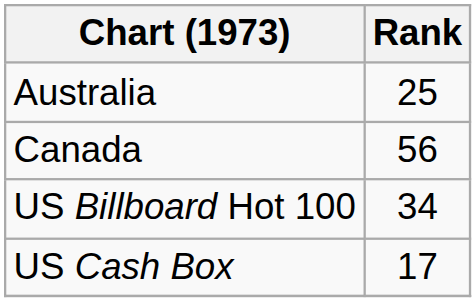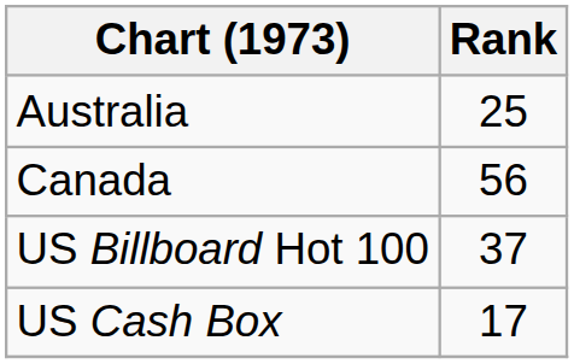 <table class="wikitable sortable">
 <tr>
 <th>Chart (1973)</th>
 <th style="text-align:center;">Rank</th>
 </tr>
 <tr>
 <td>Australia</td>
 <td style="text-align:center;">25</td>
 </tr>
 <tr>
 <td>Canada</td>
 <td style="text-align:center;">56</td>
 </tr>
 <tr>
 <td>US <em>Billboard</em> Hot 100</td>
-<td style="text-align:center;">34</td>
+<td style="text-align:center;">37</td>
 </tr>
 <tr>
 <td>US <em>Cash Box</em></td>
 <td style="text-align:center;">17</td>
 </tr>
 <tr>
 </tr>
 </table>
